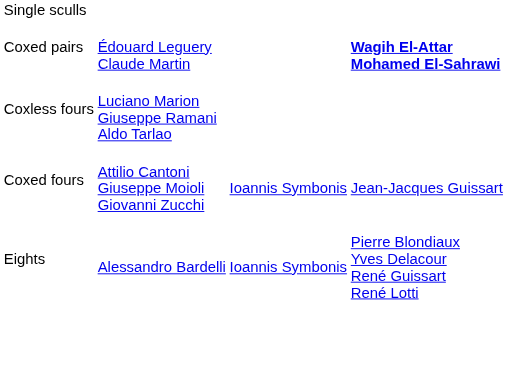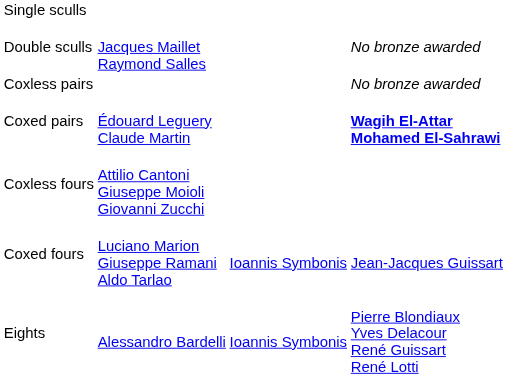 <table>
 <tr>
 <td>Single sculls</td>
 <td></td>
 <td></td>
 <td></td>
+</tr>
+<tr>
+<td>Double sculls</td>
+<td><br><a href='#'>Jacques Maillet</a><br><a href='#'>Raymond Salles</a></td>
+<td></td>
+<td><em>No bronze awarded</em></td>
+</tr>
+<tr>
+<td>Coxless pairs</td>
+<td></td>
+<td></td>
+<td><em>No bronze awarded</em></td>
 </tr>
 <tr>
 <td>Coxed pairs</td>
 <td><br><a href='#'>Édouard Leguery</a><br><a href='#'>Claude Martin</a></td>
 <td></td>
 <td><strong><br><a href='#'>Wagih El-Attar</a><br><a href='#'>Mohamed El-Sahrawi</a></strong></td>
 </tr>
 <tr>
 <td>Coxless fours</td>
-<td><br><a href='#'>Luciano Marion</a><br><a href='#'>Giuseppe Ramani</a><br><a href='#'>Aldo Tarlao</a></td>
+<td><br><a href='#'>Attilio Cantoni</a><br><a href='#'>Giuseppe Moioli</a><br><a href='#'>Giovanni Zucchi</a></td>
 <td></td>
 <td></td>
 </tr>
 <tr>
 <td>Coxed fours</td>
-<td><br><a href='#'>Attilio Cantoni</a><br><a href='#'>Giuseppe Moioli</a><br><a href='#'>Giovanni Zucchi</a></td>
+<td><br><a href='#'>Luciano Marion</a><br><a href='#'>Giuseppe Ramani</a><br><a href='#'>Aldo Tarlao</a></td>
 <td><br><a href='#'>Ioannis Symbonis</a></td>
 <td><br><a href='#'>Jean-Jacques Guissart</a></td>
 </tr>
 <tr>
 <td>Eights</td>
 <td><br><a href='#'>Alessandro Bardelli</a></td>
 <td><br><a href='#'>Ioannis Symbonis</a></td>
 <td><br><a href='#'>Pierre Blondiaux</a><br><a href='#'>Yves Delacour</a><br><a href='#'>René Guissart</a><br><a href='#'>René Lotti</a></td>
 </tr>
 <tr>
 </tr>
 </table>
